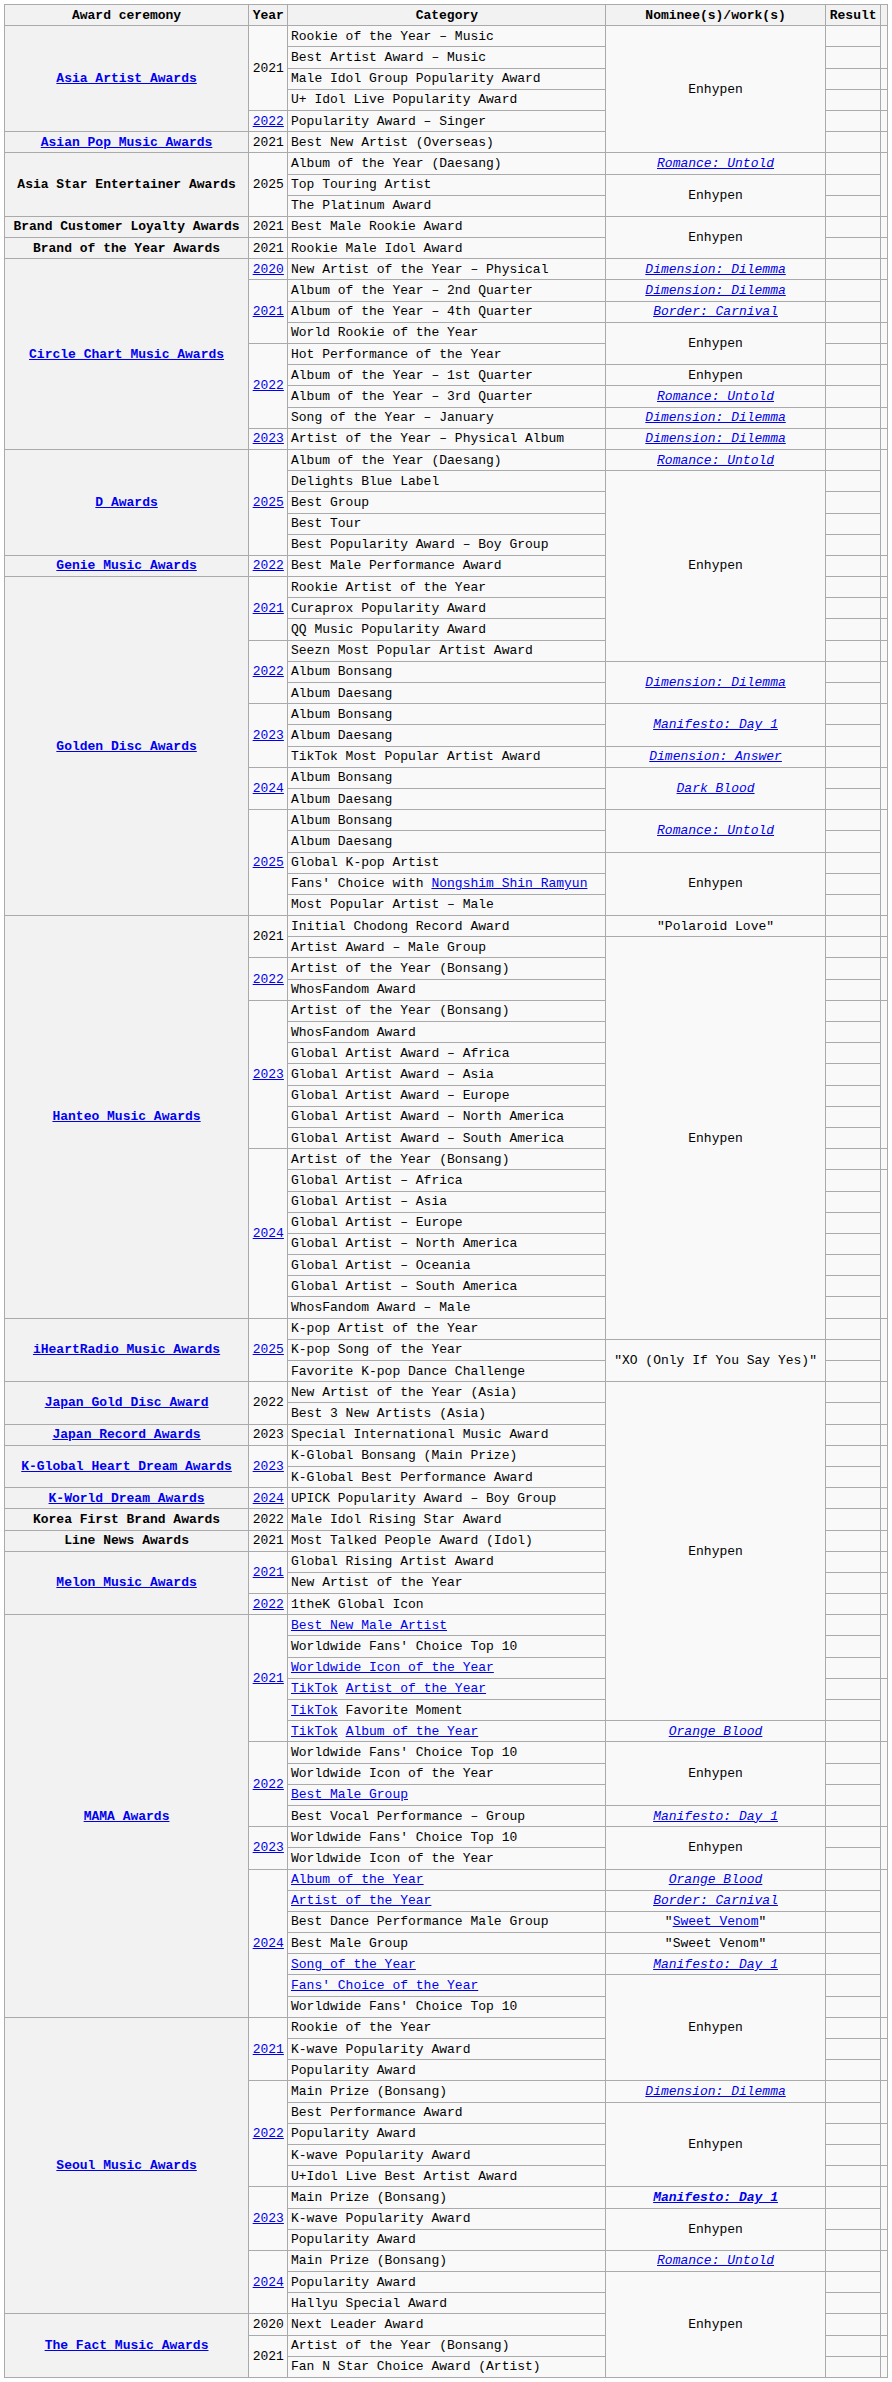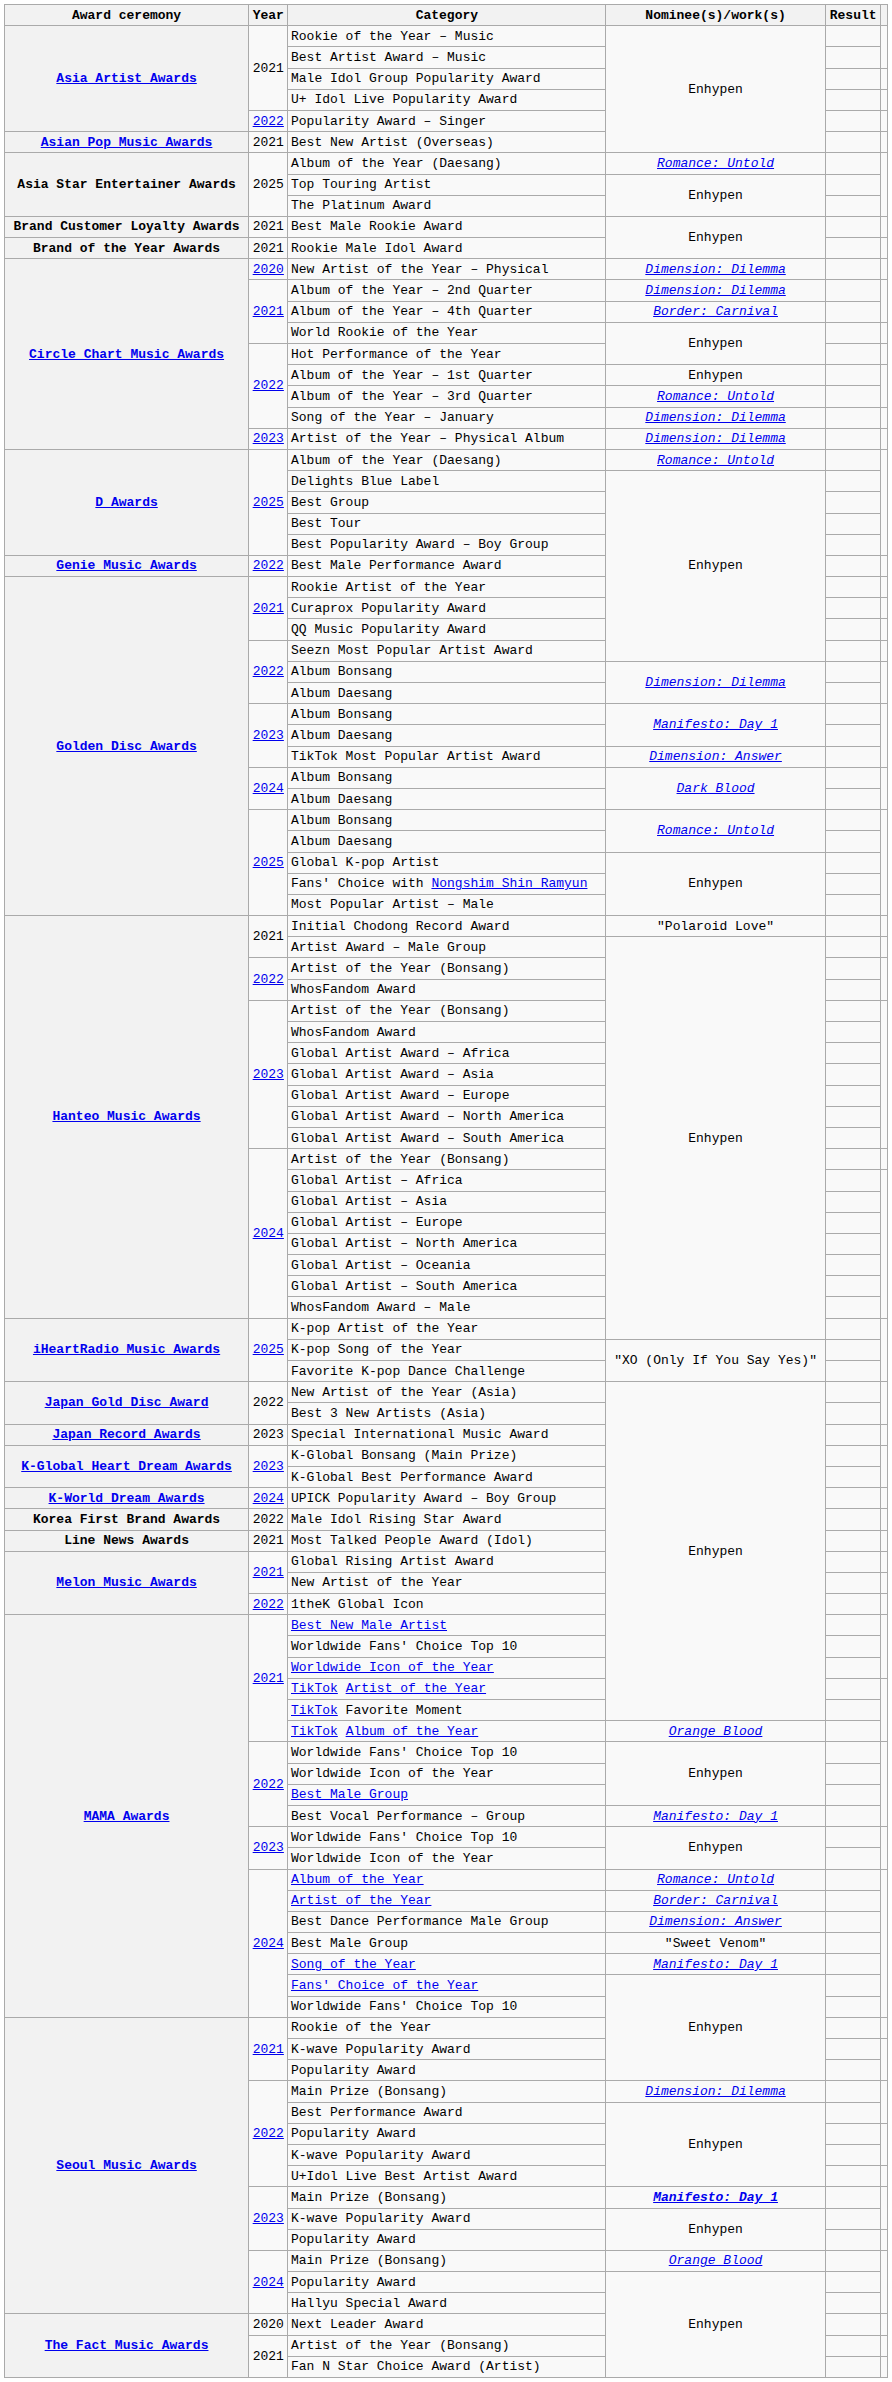 <table class="wikitable plainrowheaders sortable" style="width:100%">
 <tr>
 <th scope="col">Award ceremony</th>
 <th scope="col">Year</th>
 <th scope="col">Category</th>
 <th scope="col">Nominee(s)/work(s)</th>
 <th scope="col">Result</th>
 <th scope="col" class="unsortable"></th>
 </tr>
 <tr>
 <th scope="row" rowspan="5"><a href='#'>Asia Artist Awards</a> </th>
 <td rowspan="4" style="text-align:center">2021</td>
 <td>Rookie of the Year – Music</td>
 <td rowspan="6" style="text-align:center">Enhypen</td>
 <td></td>
 <td rowspan="2" style="text-align:center"></td>
 </tr>
 <tr>
 <td>Best Artist Award – Music</td>
 <td></td>
 </tr>
 <tr>
 <td>Male Idol Group Popularity Award</td>
 <td></td>
 <td style="text-align:center"></td>
 </tr>
 <tr>
 <td>U+ Idol Live Popularity Award</td>
 <td></td>
 <td style="text-align:center"></td>
 </tr>
 <tr>
 <td style="text-align:center"><a href='#'>2022</a></td>
 <td>Popularity Award – Singer</td>
 <td></td>
 <td style="text-align:center"></td>
 </tr>
 <tr>
 <th scope="row"><a href='#'>Asian Pop Music Awards</a></th>
 <td style="text-align:center">2021</td>
 <td>Best New Artist (Overseas)</td>
 <td></td>
 <td style="text-align:center"></td>
 </tr>
 <tr>
 <th scope="row" rowspan="3">Asia Star Entertainer Awards</th>
 <td rowspan="3" style="text-align:center">2025</td>
 <td style="text-align:left">Album of the Year (Daesang)</td>
 <td style="text-align:center"><em><a href='#'>Romance: Untold</a></em></td>
 <td></td>
 <td rowspan="3" style="text-align:center"></td>
 </tr>
 <tr>
 <td style="text-align:left">Top Touring Artist</td>
 <td rowspan="2" style="text-align:center">Enhypen</td>
 <td></td>
 </tr>
 <tr>
 <td style="text-align:left">The Platinum Award</td>
 <td></td>
 </tr>
 <tr>
 <th scope="row">Brand Customer Loyalty Awards </th>
 <td style="text-align:center">2021</td>
 <td>Best Male Rookie Award</td>
 <td rowspan="2" style="text-align:center">Enhypen</td>
 <td></td>
 <td style="text-align:center"></td>
 </tr>
 <tr>
 <th scope="row">Brand of the Year Awards</th>
 <td style="text-align:center">2021</td>
 <td>Rookie Male Idol Award</td>
 <td></td>
 <td style="text-align:center"></td>
 </tr>
 <tr>
 <th scope="row" rowspan="9"><a href='#'>Circle Chart Music Awards</a></th>
 <td style="text-align:center"><a href='#'>2020</a></td>
 <td>New Artist of the Year – Physical</td>
 <td style="text-align:center"><em><a href='#'>Dimension: Dilemma</a></em></td>
 <td></td>
 <td style="text-align:center"></td>
 </tr>
 <tr>
 <td rowspan="3" style="text-align:center"><a href='#'>2021</a></td>
 <td>Album of the Year – 2nd Quarter</td>
 <td style="text-align:center"><em><a href='#'>Dimension: Dilemma</a></em></td>
 <td></td>
 <td rowspan="2" style="text-align:center"></td>
 </tr>
 <tr>
 <td>Album of the Year – 4th Quarter</td>
 <td style="text-align:center"><em><a href='#'>Border: Carnival</a></em></td>
 <td></td>
 </tr>
 <tr>
 <td>World Rookie of the Year</td>
 <td rowspan="2" style="text-align:center">Enhypen</td>
 <td></td>
 <td style="text-align:center"></td>
 </tr>
 <tr>
 <td rowspan="4" style="text-align:center"><a href='#'>2022</a></td>
 <td>Hot Performance of the Year</td>
 <td></td>
 <td style="text-align:center"></td>
 </tr>
 <tr>
 <td>Album of the Year – 1st Quarter</td>
 <td style="text-align:center">Enhypen</td>
 <td></td>
 <td rowspan="2" style="text-align:center"></td>
 </tr>
 <tr>
 <td>Album of the Year – 3rd Quarter</td>
 <td style="text-align:center"><em><a href='#'>Romance: Untold</a></em></td>
 <td></td>
 </tr>
 <tr>
 <td>Song of the Year – January</td>
 <td style="text-align:center"><em><a href='#'>Dimension: Dilemma</a></em></td>
 <td></td>
 <td style="text-align:center"></td>
 </tr>
 <tr>
 <td style="text-align:center"><a href='#'>2023</a></td>
 <td>Artist of the Year – Physical Album</td>
 <td style="text-align:center"><em><a href='#'>Dimension: Dilemma</a></em></td>
 <td></td>
 <td style="text-align:center"></td>
 </tr>
 <tr>
 <th scope="row" rowspan="5"><a href='#'>D Awards</a></th>
 <td rowspan="5" style="text-align:center"><a href='#'>2025</a></td>
 <td>Album of the Year (Daesang)</td>
 <td style="text-align:center"><em><a href='#'>Romance: Untold</a></em></td>
 <td></td>
 <td rowspan="5" style="text-align:center"></td>
 </tr>
 <tr>
 <td>Delights Blue Label</td>
 <td rowspan="9" style="text-align:center">Enhypen</td>
 <td></td>
 </tr>
 <tr>
 <td>Best Group</td>
 <td></td>
 </tr>
 <tr>
 <td>Best Tour</td>
 <td></td>
 </tr>
 <tr>
 <td>Best Popularity Award – Boy Group</td>
 <td></td>
 </tr>
 <tr>
 <th scope="row"><a href='#'>Genie Music Awards</a></th>
 <td style="text-align:center"><a href='#'>2022</a></td>
 <td>Best Male Performance Award</td>
 <td></td>
 <td style="text-align:center"></td>
 </tr>
 <tr>
 <th scope="row" rowspan="16"><a href='#'>Golden Disc Awards</a></th>
 <td rowspan="3" style="text-align:center"><a href='#'>2021</a></td>
 <td>Rookie Artist of the Year</td>
 <td></td>
 <td style="text-align:center"></td>
 </tr>
 <tr>
 <td>Curaprox Popularity Award</td>
 <td></td>
 <td style="text-align:center"></td>
 </tr>
 <tr>
 <td>QQ Music Popularity Award</td>
 <td></td>
 <td style="text-align:center"></td>
 </tr>
 <tr>
 <td rowspan="3" style="text-align:center"><a href='#'>2022</a></td>
 <td>Seezn Most Popular Artist Award</td>
 <td></td>
 <td style="text-align:center"></td>
 </tr>
 <tr>
 <td>Album Bonsang</td>
 <td rowspan="2" style="text-align:center"><em><a href='#'>Dimension: Dilemma</a></em></td>
 <td></td>
 <td rowspan="2" style="text-align:center"></td>
 </tr>
 <tr>
 <td>Album Daesang</td>
 <td></td>
 </tr>
 <tr>
 <td rowspan="3" style="text-align:center"><a href='#'>2023</a></td>
 <td>Album Bonsang</td>
 <td rowspan="2" style="text-align:center"><em><a href='#'>Manifesto: Day 1</a></em></td>
 <td></td>
 <td rowspan="3" style="text-align:center"></td>
 </tr>
 <tr>
 <td>Album Daesang</td>
 <td></td>
 </tr>
 <tr>
 <td>TikTok Most Popular Artist Award</td>
 <td style="text-align:center"><em><a href='#'>Dimension: Answer</a></em></td>
 <td></td>
 </tr>
 <tr>
 <td rowspan="2" style="text-align:center"><a href='#'>2024</a></td>
 <td>Album Bonsang</td>
 <td rowspan="2" style="text-align:center"><em><a href='#'>Dark Blood</a></em></td>
 <td></td>
 <td rowspan="2" style="text-align:center"></td>
 </tr>
 <tr>
 <td>Album Daesang</td>
 <td></td>
 </tr>
 <tr>
 <td rowspan="5" style="text-align:center"><a href='#'>2025</a></td>
 <td>Album Bonsang</td>
 <td rowspan="2" style="text-align:center"><em><a href='#'>Romance: Untold</a></em></td>
 <td></td>
 <td rowspan="5" style="text-align:center"></td>
 </tr>
 <tr>
 <td>Album Daesang</td>
 <td></td>
 </tr>
 <tr>
 <td>Global K-pop Artist</td>
 <td rowspan="3" style="text-align:center">Enhypen</td>
 <td></td>
 </tr>
 <tr>
 <td>Fans' Choice with <a href='#'>Nongshim Shin Ramyun</a></td>
 <td></td>
 </tr>
 <tr>
 <td>Most Popular Artist – Male</td>
 <td></td>
 </tr>
 <tr>
 <th scope="row" rowspan="19"><a href='#'>Hanteo Music Awards</a> </th>
 <td rowspan="2" style="text-align:center">2021</td>
 <td>Initial Chodong Record Award</td>
 <td style="text-align:center">"Polaroid Love"</td>
 <td></td>
 <td style="text-align:center"></td>
 </tr>
 <tr>
 <td>Artist Award – Male Group</td>
 <td rowspan="19" style="text-align:center">Enhypen</td>
 <td></td>
 <td style="text-align:center"></td>
 </tr>
 <tr>
 <td rowspan="2" style="text-align:center"><a href='#'>2022</a></td>
 <td>Artist of the Year (Bonsang)</td>
 <td></td>
 <td rowspan="2" style="text-align:center"></td>
 </tr>
 <tr>
 <td>WhosFandom Award</td>
 <td></td>
 </tr>
 <tr>
 <td rowspan="7" style="text-align:center"><a href='#'>2023</a></td>
 <td>Artist of the Year (Bonsang)</td>
 <td></td>
 <td rowspan="7" style="text-align:center"></td>
 </tr>
 <tr>
 <td>WhosFandom Award</td>
 <td></td>
 </tr>
 <tr>
 <td>Global Artist Award – Africa</td>
 <td></td>
 </tr>
 <tr>
 <td>Global Artist Award – Asia</td>
 <td></td>
 </tr>
 <tr>
 <td>Global Artist Award – Europe</td>
 <td></td>
 </tr>
 <tr>
 <td>Global Artist Award – North America</td>
 <td></td>
 </tr>
 <tr>
 <td>Global Artist Award – South America</td>
 <td></td>
 </tr>
 <tr>
 <td rowspan="8" style="text-align:center"><a href='#'>2024</a></td>
 <td>Artist of the Year (Bonsang)</td>
 <td></td>
 <td style="text-align:center"></td>
 </tr>
 <tr>
 <td>Global Artist – Africa</td>
 <td></td>
 <td rowspan="7" style="text-align:center"></td>
 </tr>
 <tr>
 <td>Global Artist – Asia</td>
 <td></td>
 </tr>
 <tr>
 <td>Global Artist – Europe</td>
 <td></td>
 </tr>
 <tr>
 <td>Global Artist – North America</td>
 <td></td>
 </tr>
 <tr>
 <td>Global Artist – Oceania</td>
 <td></td>
 </tr>
 <tr>
 <td>Global Artist – South America</td>
 <td></td>
 </tr>
 <tr>
 <td>WhosFandom Award – Male</td>
 <td></td>
 </tr>
 <tr>
 <th scope="row" rowspan="3"><a href='#'>iHeartRadio Music Awards</a></th>
 <td rowspan="3" style="text-align:center"><a href='#'>2025</a></td>
 <td>K-pop Artist of the Year</td>
 <td></td>
 <td rowspan="3" style="text-align:center"></td>
 </tr>
 <tr>
 <td>K-pop Song of the Year</td>
 <td rowspan="2" style="text-align:center">"XO (Only If You Say Yes)"</td>
 <td></td>
 </tr>
 <tr>
 <td>Favorite K-pop Dance Challenge</td>
 <td></td>
 </tr>
 <tr>
 <th scope="row" rowspan="2"><a href='#'>Japan Gold Disc Award</a> </th>
 <td rowspan="2" style="text-align:center">2022</td>
 <td>New Artist of the Year (Asia)</td>
 <td rowspan="16" style="text-align:center">Enhypen</td>
 <td></td>
 <td rowspan="2" style="text-align:center"></td>
 </tr>
 <tr>
 <td>Best 3 New Artists (Asia)</td>
 <td></td>
 </tr>
 <tr>
 <th scope="row"><a href='#'>Japan Record Awards</a></th>
 <td style="text-align:center">2023</td>
 <td>Special International Music Award</td>
 <td></td>
 <td style="text-align:center"></td>
 </tr>
 <tr>
 <th scope="row" rowspan="2"><a href='#'>K-Global Heart Dream Awards</a> </th>
 <td rowspan="2" style="text-align:center"><a href='#'>2023</a></td>
 <td>K-Global Bonsang (Main Prize)</td>
 <td></td>
 <td rowspan="2" style="text-align:center"></td>
 </tr>
 <tr>
 <td>K-Global Best Performance Award</td>
 <td></td>
 </tr>
 <tr>
 <th scope="row"><a href='#'>K-World Dream Awards</a></th>
 <td style="text-align:center"><a href='#'>2024</a></td>
 <td style="text-align:left">UPICK Popularity Award – Boy Group</td>
 <td></td>
 <td style="text-align:center"></td>
 </tr>
 <tr>
 <th scope="row">Korea First Brand Awards </th>
 <td style="text-align:center">2022</td>
 <td>Male Idol Rising Star Award</td>
 <td></td>
 <td style="text-align:center"></td>
 </tr>
 <tr>
 <th scope="row">Line News Awards</th>
 <td style="text-align:center">2021</td>
 <td>Most Talked People Award (Idol)</td>
 <td></td>
 <td style="text-align:center"></td>
 </tr>
 <tr>
 <th scope="row" rowspan="3"><a href='#'>Melon Music Awards</a> </th>
 <td rowspan="2" style="text-align:center"><a href='#'>2021</a></td>
 <td>Global Rising Artist Award</td>
 <td></td>
 <td style="text-align:center"></td>
 </tr>
 <tr>
 <td>New Artist of the Year</td>
 <td></td>
 <td style="text-align:center"></td>
 </tr>
 <tr>
 <td style="text-align:center"><a href='#'>2022</a></td>
 <td>1theK Global Icon</td>
 <td></td>
 <td style="text-align:center"></td>
 </tr>
 <tr>
 <th scope="row" rowspan="19"><a href='#'>MAMA Awards</a></th>
 <td rowspan="6" style="text-align:center"><a href='#'>2021</a></td>
 <td><a href='#'>Best New Male Artist</a></td>
 <td></td>
 <td rowspan="3" style="text-align:center"></td>
 </tr>
 <tr>
 <td>Worldwide Fans' Choice Top 10</td>
 <td></td>
 </tr>
 <tr>
 <td><a href='#'>Worldwide Icon of the Year</a></td>
 <td></td>
 </tr>
 <tr>
 <td><a href='#'>TikTok</a> <a href='#'>Artist of the Year</a></td>
 <td></td>
 <td rowspan="3" style="text-align:center"></td>
 </tr>
 <tr>
 <td><a href='#'>TikTok</a> Favorite Moment</td>
 <td></td>
 </tr>
 <tr>
 <td><a href='#'>TikTok</a> <a href='#'>Album of the Year</a></td>
 <td style="text-align:center"><em><a href='#'>Orange Blood</a></em></td>
 <td></td>
 </tr>
 <tr>
 <td rowspan="4" style="text-align:center"><a href='#'>2022</a></td>
 <td>Worldwide Fans' Choice Top 10</td>
 <td rowspan="3" style="text-align:center">Enhypen</td>
 <td></td>
 <td rowspan="4" style="text-align:center"></td>
 </tr>
 <tr>
 <td>Worldwide Icon of the Year</td>
 <td></td>
 </tr>
 <tr>
 <td><a href='#'>Best Male Group</a></td>
 <td></td>
 </tr>
 <tr>
 <td>Best Vocal Performance – Group</td>
 <td style="text-align:center"><em><a href='#'>Manifesto: Day 1</a></em></td>
 <td></td>
 </tr>
 <tr>
 <td rowspan="2" style="text-align:center"><a href='#'>2023</a></td>
 <td>Worldwide Fans' Choice Top 10</td>
 <td rowspan="2" style="text-align:center">Enhypen</td>
 <td></td>
 <td rowspan="2" style="text-align:center"></td>
 </tr>
 <tr>
 <td>Worldwide Icon of the Year</td>
 <td></td>
 </tr>
 <tr>
 <td rowspan="7" style="text-align:center"><a href='#'>2024</a></td>
 <td><a href='#'>Album of the Year</a></td>
-<td style="text-align:center"><em><a href='#'>Orange Blood</a></em></td>
+<td style="text-align:center"><em><a href='#'>Romance: Untold</a></em></td>
 <td></td>
 <td rowspan="7" style="text-align:center"></td>
 </tr>
 <tr>
 <td><a href='#'>Artist of the Year</a></td>
 <td style="text-align:center"><em><a href='#'>Border: Carnival</a></em></td>
 <td></td>
 </tr>
 <tr>
 <td>Best Dance Performance Male Group</td>
-<td style="text-align:center">"<a href='#'>Sweet Venom</a>"</td>
+<td style="text-align:center"><em><a href='#'>Dimension: Answer</a></em></td>
 <td></td>
 </tr>
 <tr>
 <td>Best Male Group</td>
 <td style="text-align:center">"Sweet Venom"</td>
 <td></td>
 </tr>
 <tr>
 <td><a href='#'>Song of the Year</a></td>
 <td style="text-align:center"><em><a href='#'>Manifesto: Day 1</a></em></td>
 <td></td>
 </tr>
 <tr>
 <td><a href='#'>Fans' Choice of the Year</a></td>
 <td rowspan="5" style="text-align:center">Enhypen</td>
 <td></td>
 </tr>
 <tr>
 <td>Worldwide Fans' Choice Top 10</td>
 <td></td>
 </tr>
 <tr>
 <th scope="row" rowspan="14"><a href='#'>Seoul Music Awards</a> </th>
 <td rowspan="3" style="text-align:center"><a href='#'>2021</a></td>
 <td>Rookie of the Year</td>
 <td></td>
 <td style="text-align:center"></td>
 </tr>
 <tr>
 <td>K-wave Popularity Award</td>
 <td></td>
 <td rowspan="2" style="text-align:center"></td>
 </tr>
 <tr>
 <td>Popularity Award</td>
 <td></td>
 </tr>
 <tr>
 <td rowspan="5" style="text-align:center"><a href='#'>2022</a></td>
 <td>Main Prize (Bonsang)</td>
 <td style="text-align:center"><em><a href='#'>Dimension: Dilemma</a></em></td>
 <td></td>
 <td style="text-align:center" scope="row" rowspan="2"></td>
 </tr>
 <tr>
 <td>Best Performance Award</td>
 <td rowspan="4" style="text-align:center">Enhypen</td>
 <td></td>
 </tr>
 <tr>
 <td>Popularity Award</td>
 <td></td>
 <td style="text-align:center" scope="row" rowspan="2"></td>
 </tr>
 <tr>
 <td>K-wave Popularity Award</td>
 <td></td>
 </tr>
 <tr>
 <td>U+Idol Live Best Artist Award</td>
 <td></td>
 <td style="text-align:center"></td>
 </tr>
 <tr>
 <td rowspan="3" style="text-align:center"><a href='#'>2023</a></td>
 <td>Main Prize (Bonsang)</td>
 <td style="text-align:center"><strong><em><a href='#'>Manifesto: Day 1</a></em></strong></td>
 <td></td>
 <td style="text-align:center" scope="row" rowspan="2"></td>
 </tr>
 <tr>
 <td>K-wave Popularity Award</td>
 <td rowspan="2" style="text-align:center">Enhypen</td>
 <td></td>
 </tr>
 <tr>
 <td>Popularity Award</td>
 <td></td>
 <td style="text-align:center"></td>
 </tr>
 <tr>
 <td rowspan="3" style="text-align:center"><a href='#'>2024</a></td>
 <td>Main Prize (Bonsang)</td>
-<td style="text-align:center"><em><a href='#'>Romance: Untold</a></em></td>
+<td style="text-align:center"><em><a href='#'>Orange Blood</a></em></td>
 <td></td>
 <td style="text-align:center" scope="row" rowspan="3"></td>
 </tr>
 <tr>
 <td>Popularity Award</td>
 <td rowspan="5" style="text-align:center">Enhypen</td>
 <td></td>
 </tr>
 <tr>
 <td>Hallyu Special Award</td>
 <td></td>
 </tr>
 <tr>
 <th scope="row" rowspan="3"><a href='#'>The Fact Music Awards</a></th>
 <td style="text-align:center">2020</td>
 <td>Next Leader Award</td>
 <td></td>
 <td style="text-align:center"></td>
 </tr>
 <tr>
 <td rowspan="2" style="text-align:center">2021</td>
 <td>Artist of the Year (Bonsang)</td>
 <td></td>
 <td style="text-align:center"></td>
 </tr>
 <tr>
 <td>Fan N Star Choice Award (Artist)</td>
 <td></td>
 <td style="text-align:center"></td>
 </tr>
 </table>
